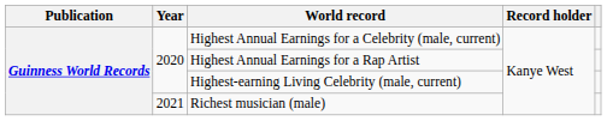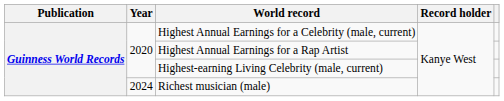 <table class="wikitable sortable plainrowheaders">
 <tr style="background:#ccc; text-align:center;">
 <th scope="col">Publication</th>
 <th scope="col">Year</th>
 <th scope="col">World record</th>
 <th scope="col">Record holder</th>
 <th scope="col" class="unsortable"></th>
 </tr>
 <tr>
 <th scope="row" rowspan="4"><em><a href='#'>Guinness World Records</a></em></th>
 <td rowspan="3">2020</td>
 <td>Highest Annual Earnings for a Celebrity (male, current)</td>
 <td rowspan="4">Kanye West</td>
 <td style="text-align:center;"></td>
 </tr>
 <tr>
 <td>Highest Annual Earnings for a Rap Artist</td>
 <td style="text-align:center;"></td>
 </tr>
 <tr>
 <td>Highest-earning Living Celebrity (male, current)</td>
 <td style="text-align:center;"></td>
 </tr>
 <tr>
-<td>2021</td>
+<td>2024</td>
 <td>Richest musician (male)</td>
 <td style="text-align:center;"></td>
 </tr>
 </table>
